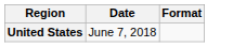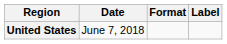 <table class="wikitable plainrowheaders" style="text-align:center;">
 <tr>
 <th>Region</th>
 <th>Date</th>
 <th>Format</th>
+<th>Label</th>
 </tr>
 <tr>
 <th scope="row">United States</th>
 <td>June 7, 2018</td>
 <td></td>
+<td></td>
 </tr>
 </table>
